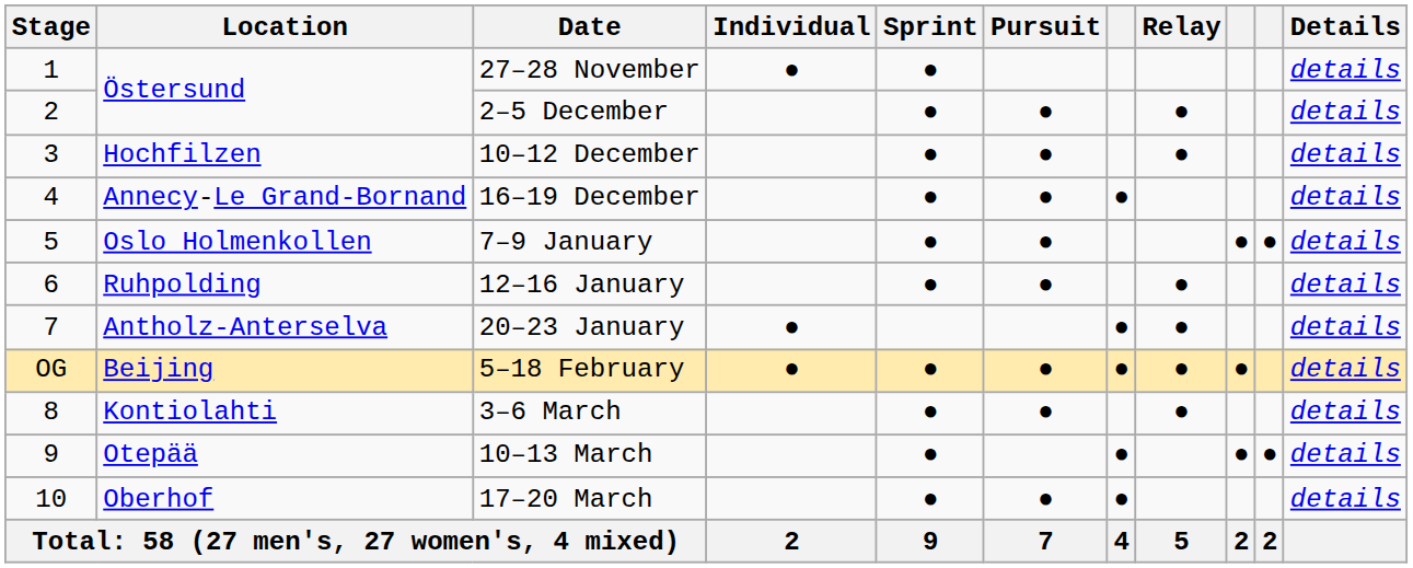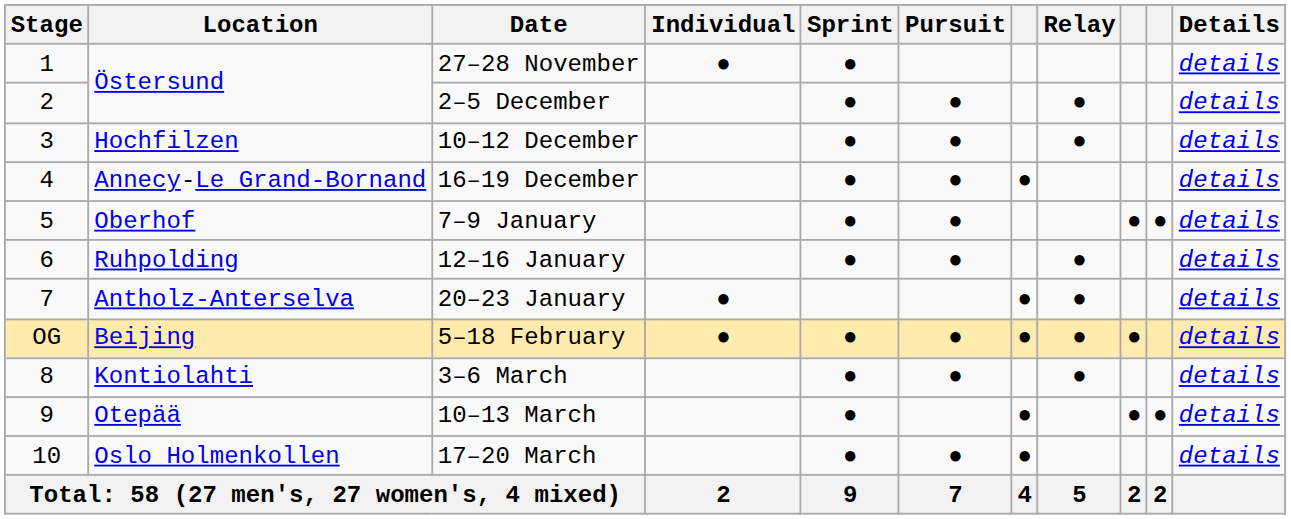 <table class="wikitable">
 <tr>
 <th>Stage</th>
 <th>Location</th>
 <th>Date</th>
 <th>Individual</th>
 <th>Sprint</th>
 <th>Pursuit</th>
 <th></th>
 <th>Relay</th>
 <th></th>
 <th></th>
 <th>Details</th>
 </tr>
 <tr style="text-align:center">
 <td>1</td>
 <td style="text-align:left"  rowspan=2> <a href='#'>Östersund</a></td>
 <td style="text-align:left">27–28 November</td>
 <td>●</td>
 <td>●</td>
 <td></td>
 <td></td>
 <td></td>
 <td></td>
 <td></td>
 <td style="text-align:left"><a href='#'><em>details</em></a></td>
 </tr>
 <tr style="text-align:center">
 <td>2</td>
 <td style="text-align:left">2–5 December</td>
 <td></td>
 <td>●</td>
 <td>●</td>
 <td></td>
 <td>●</td>
 <td></td>
 <td></td>
 <td style="text-align:left"><a href='#'><em>details</em></a></td>
 </tr>
 <tr style="text-align:center">
 <td>3</td>
 <td style="text-align:left"> <a href='#'>Hochfilzen</a></td>
 <td style="text-align:left">10–12 December</td>
 <td></td>
 <td>●</td>
 <td>●</td>
 <td></td>
 <td>●</td>
 <td></td>
 <td></td>
 <td style="text-align:left"><a href='#'><em>details</em></a></td>
 </tr>
 <tr style="text-align:center">
 <td>4</td>
 <td style="text-align:left"> <a href='#'>Annecy</a>-<a href='#'>Le Grand-Bornand</a></td>
 <td style="text-align:left">16–19 December</td>
 <td></td>
 <td>●</td>
 <td>●</td>
 <td>●</td>
 <td></td>
 <td></td>
 <td></td>
 <td style="text-align:left"><a href='#'><em>details</em></a></td>
 </tr>
 <tr style="text-align:center">
 <td>5</td>
-<td style="text-align:left"> <a href='#'>Oslo Holmenkollen</a></td>
+<td style="text-align:left"> <a href='#'>Oberhof</a></td>
 <td style="text-align:left">7–9 January</td>
 <td></td>
 <td>●</td>
 <td>●</td>
 <td></td>
 <td></td>
 <td>●</td>
 <td>●</td>
 <td style="text-align:left"><a href='#'><em>details</em></a></td>
 </tr>
 <tr style="text-align:center">
 <td>6</td>
 <td style="text-align:left"> <a href='#'>Ruhpolding</a></td>
 <td style="text-align:left">12–16 January</td>
 <td></td>
 <td>●</td>
 <td>●</td>
 <td></td>
 <td>●</td>
 <td></td>
 <td></td>
 <td style="text-align:left"><a href='#'><em>details</em></a></td>
 </tr>
 <tr style="text-align:center">
 <td>7</td>
 <td style="text-align:left"> <a href='#'>Antholz-Anterselva</a></td>
 <td style="text-align:left">20–23 January</td>
 <td>●</td>
 <td></td>
 <td></td>
 <td>●</td>
 <td>●</td>
 <td></td>
 <td></td>
 <td style="text-align:left"><a href='#'><em>details</em></a></td>
 </tr>
 <tr align=center style="background:#FFEBAD">
 <td>OG</td>
 <td align=left> <a href='#'>Beijing</a></td>
 <td align=left>5–18 February</td>
 <td>●</td>
 <td>●</td>
 <td>●</td>
 <td>●</td>
 <td>●</td>
 <td>●</td>
 <td></td>
 <td><a href='#'><em>details</em></a></td>
 </tr>
 <tr style="text-align:center">
 <td>8</td>
 <td style="text-align:left"> <a href='#'>Kontiolahti</a></td>
 <td style="text-align:left">3–6 March</td>
 <td></td>
 <td>●</td>
 <td>●</td>
 <td></td>
 <td>●</td>
 <td></td>
 <td></td>
 <td style="text-align:left"><a href='#'><em>details</em></a></td>
 </tr>
 <tr style="text-align:center">
 <td>9</td>
 <td style="text-align:left"> <a href='#'>Otepää</a></td>
 <td style="text-align:left">10–13 March</td>
 <td></td>
 <td>●</td>
 <td></td>
 <td>●</td>
 <td></td>
 <td>●</td>
 <td>●</td>
 <td style="text-align:left"><a href='#'><em>details</em></a></td>
 </tr>
 <tr style="text-align:center">
 <td>10</td>
-<td style="text-align:left"> <a href='#'>Oberhof</a></td>
+<td style="text-align:left"> <a href='#'>Oslo Holmenkollen</a></td>
 <td style="text-align:left">17–20 March</td>
 <td></td>
 <td>●</td>
 <td>●</td>
 <td>●</td>
 <td></td>
 <td></td>
 <td></td>
 <td style="text-align:left"><a href='#'><em>details</em></a></td>
 </tr>
 <tr style="text-align:center">
 <th colspan="3">Total: 58 (27 men's, 27 women's, 4 mixed)</th>
 <th>2</th>
 <th>9</th>
 <th>7</th>
 <th>4</th>
 <th>5</th>
 <th>2</th>
 <th>2</th>
 <th></th>
 </tr>
 </table>
